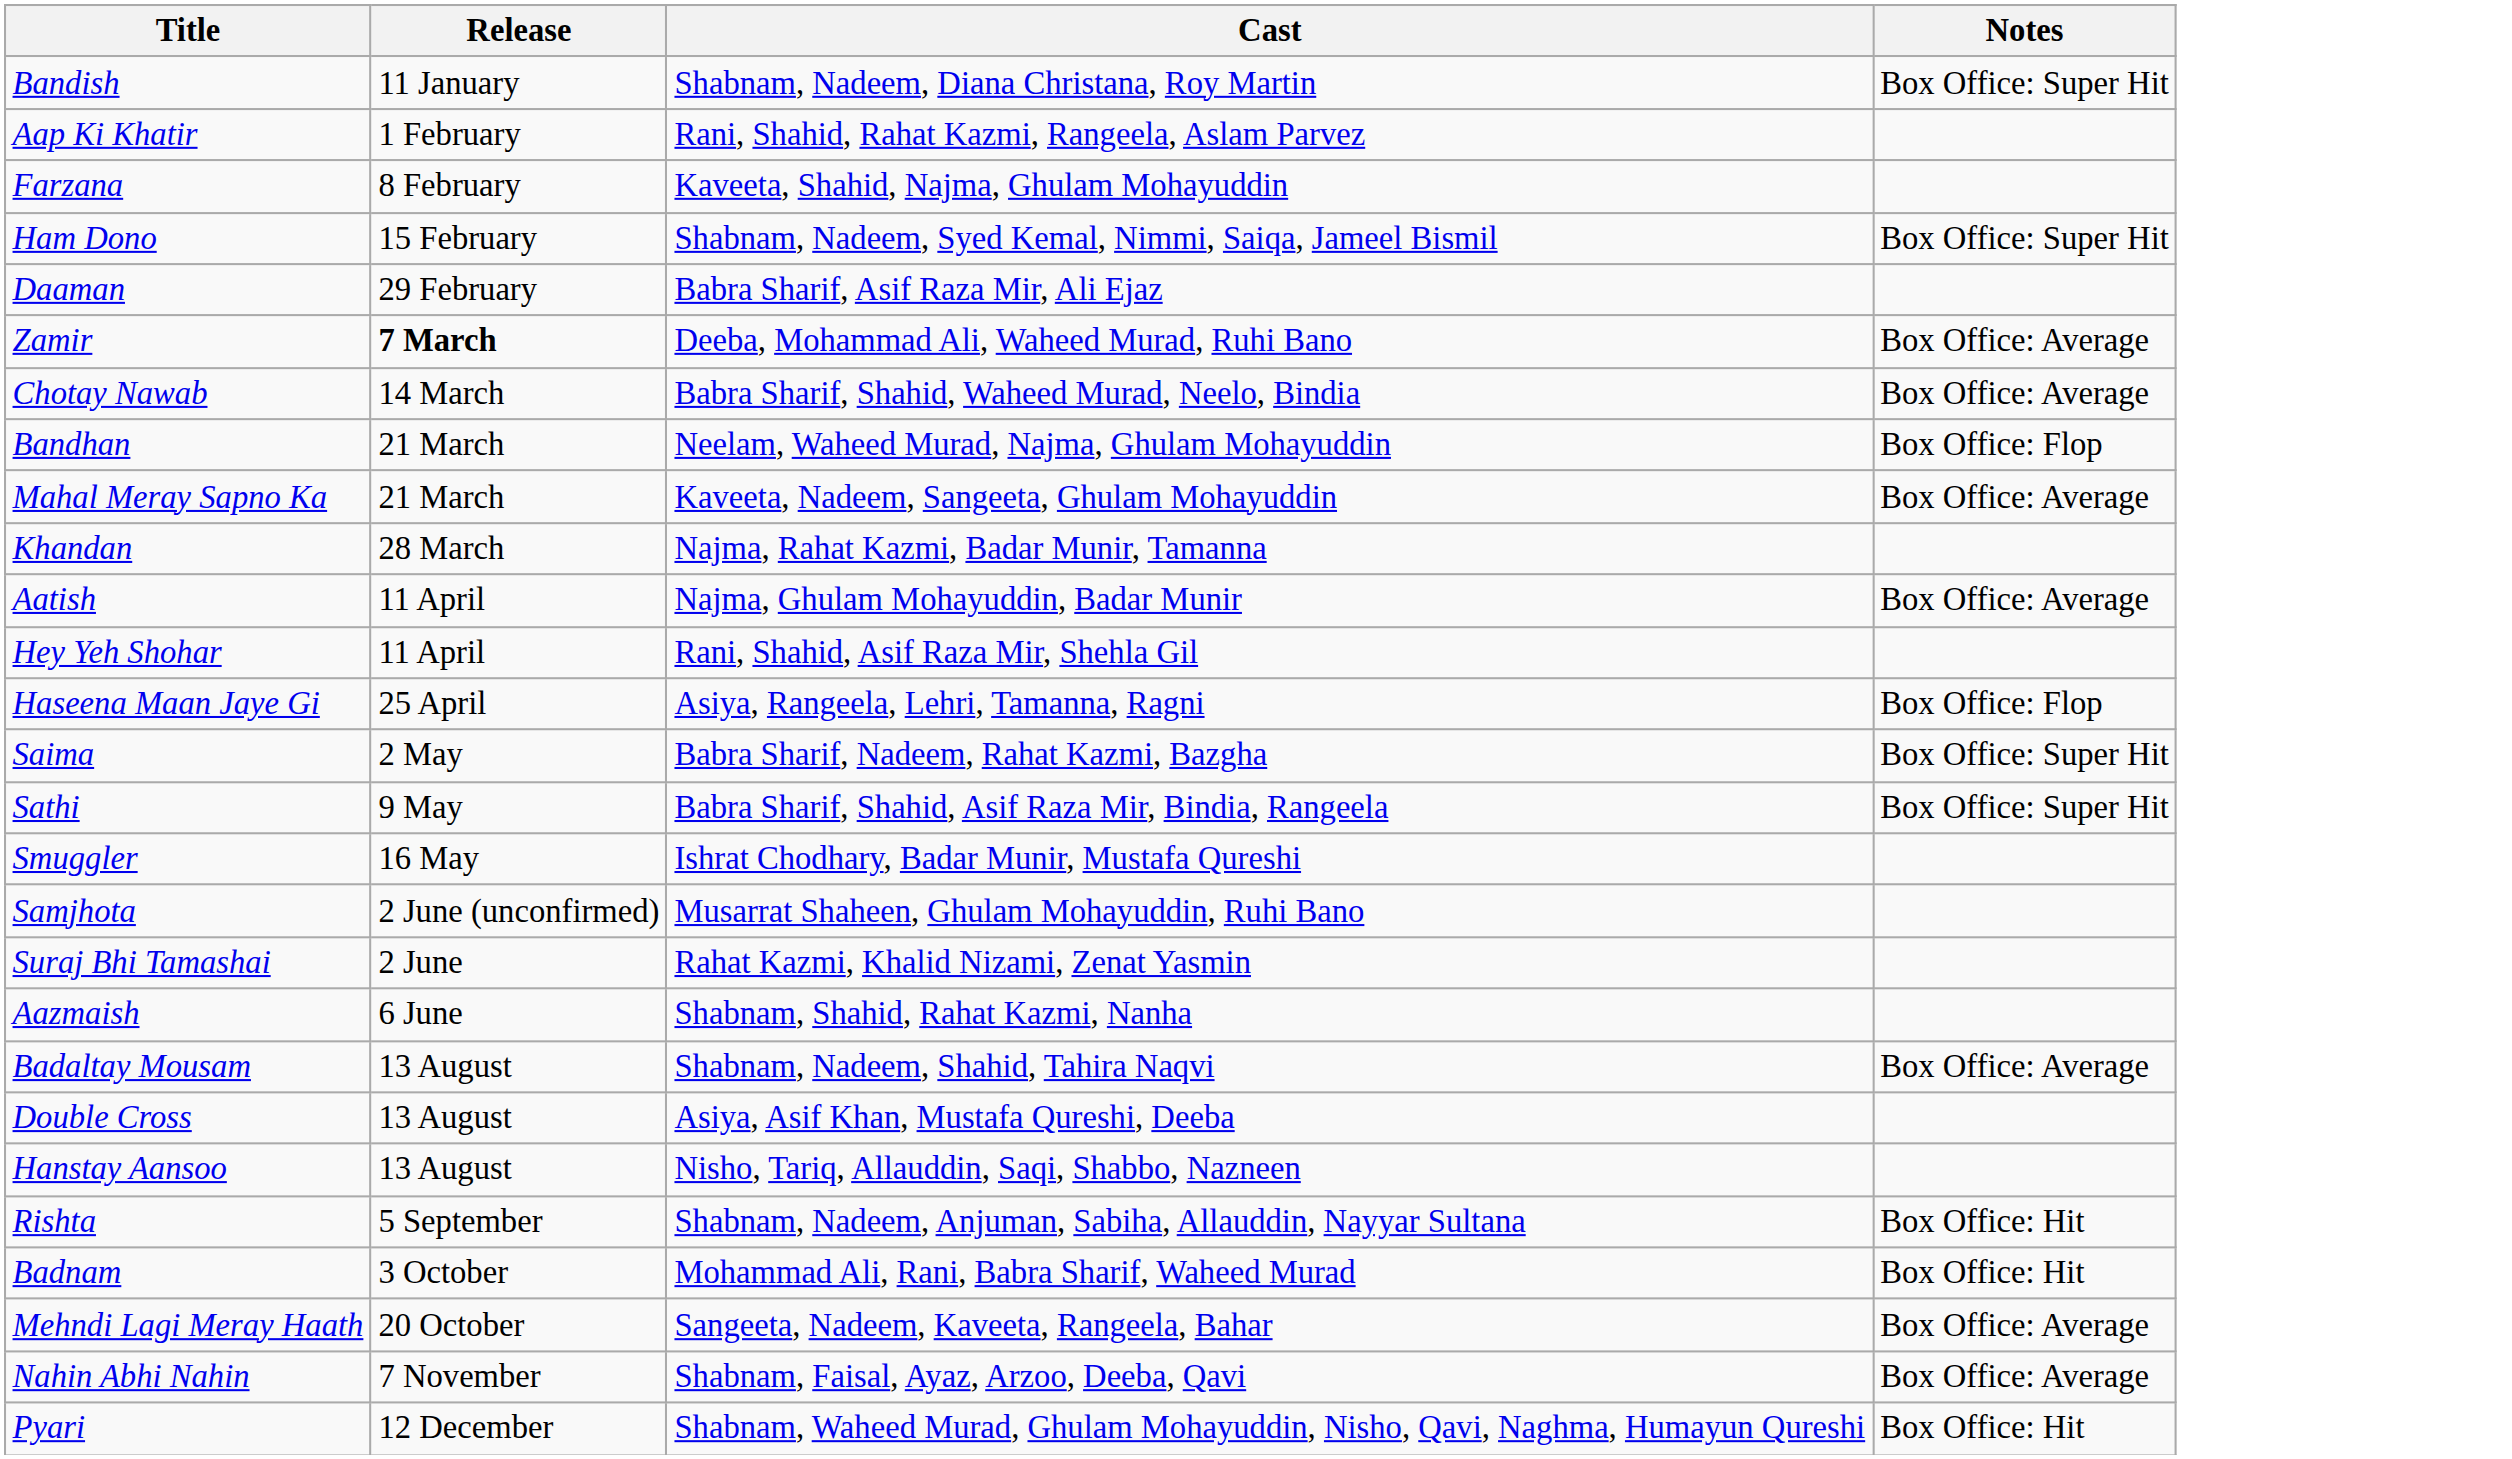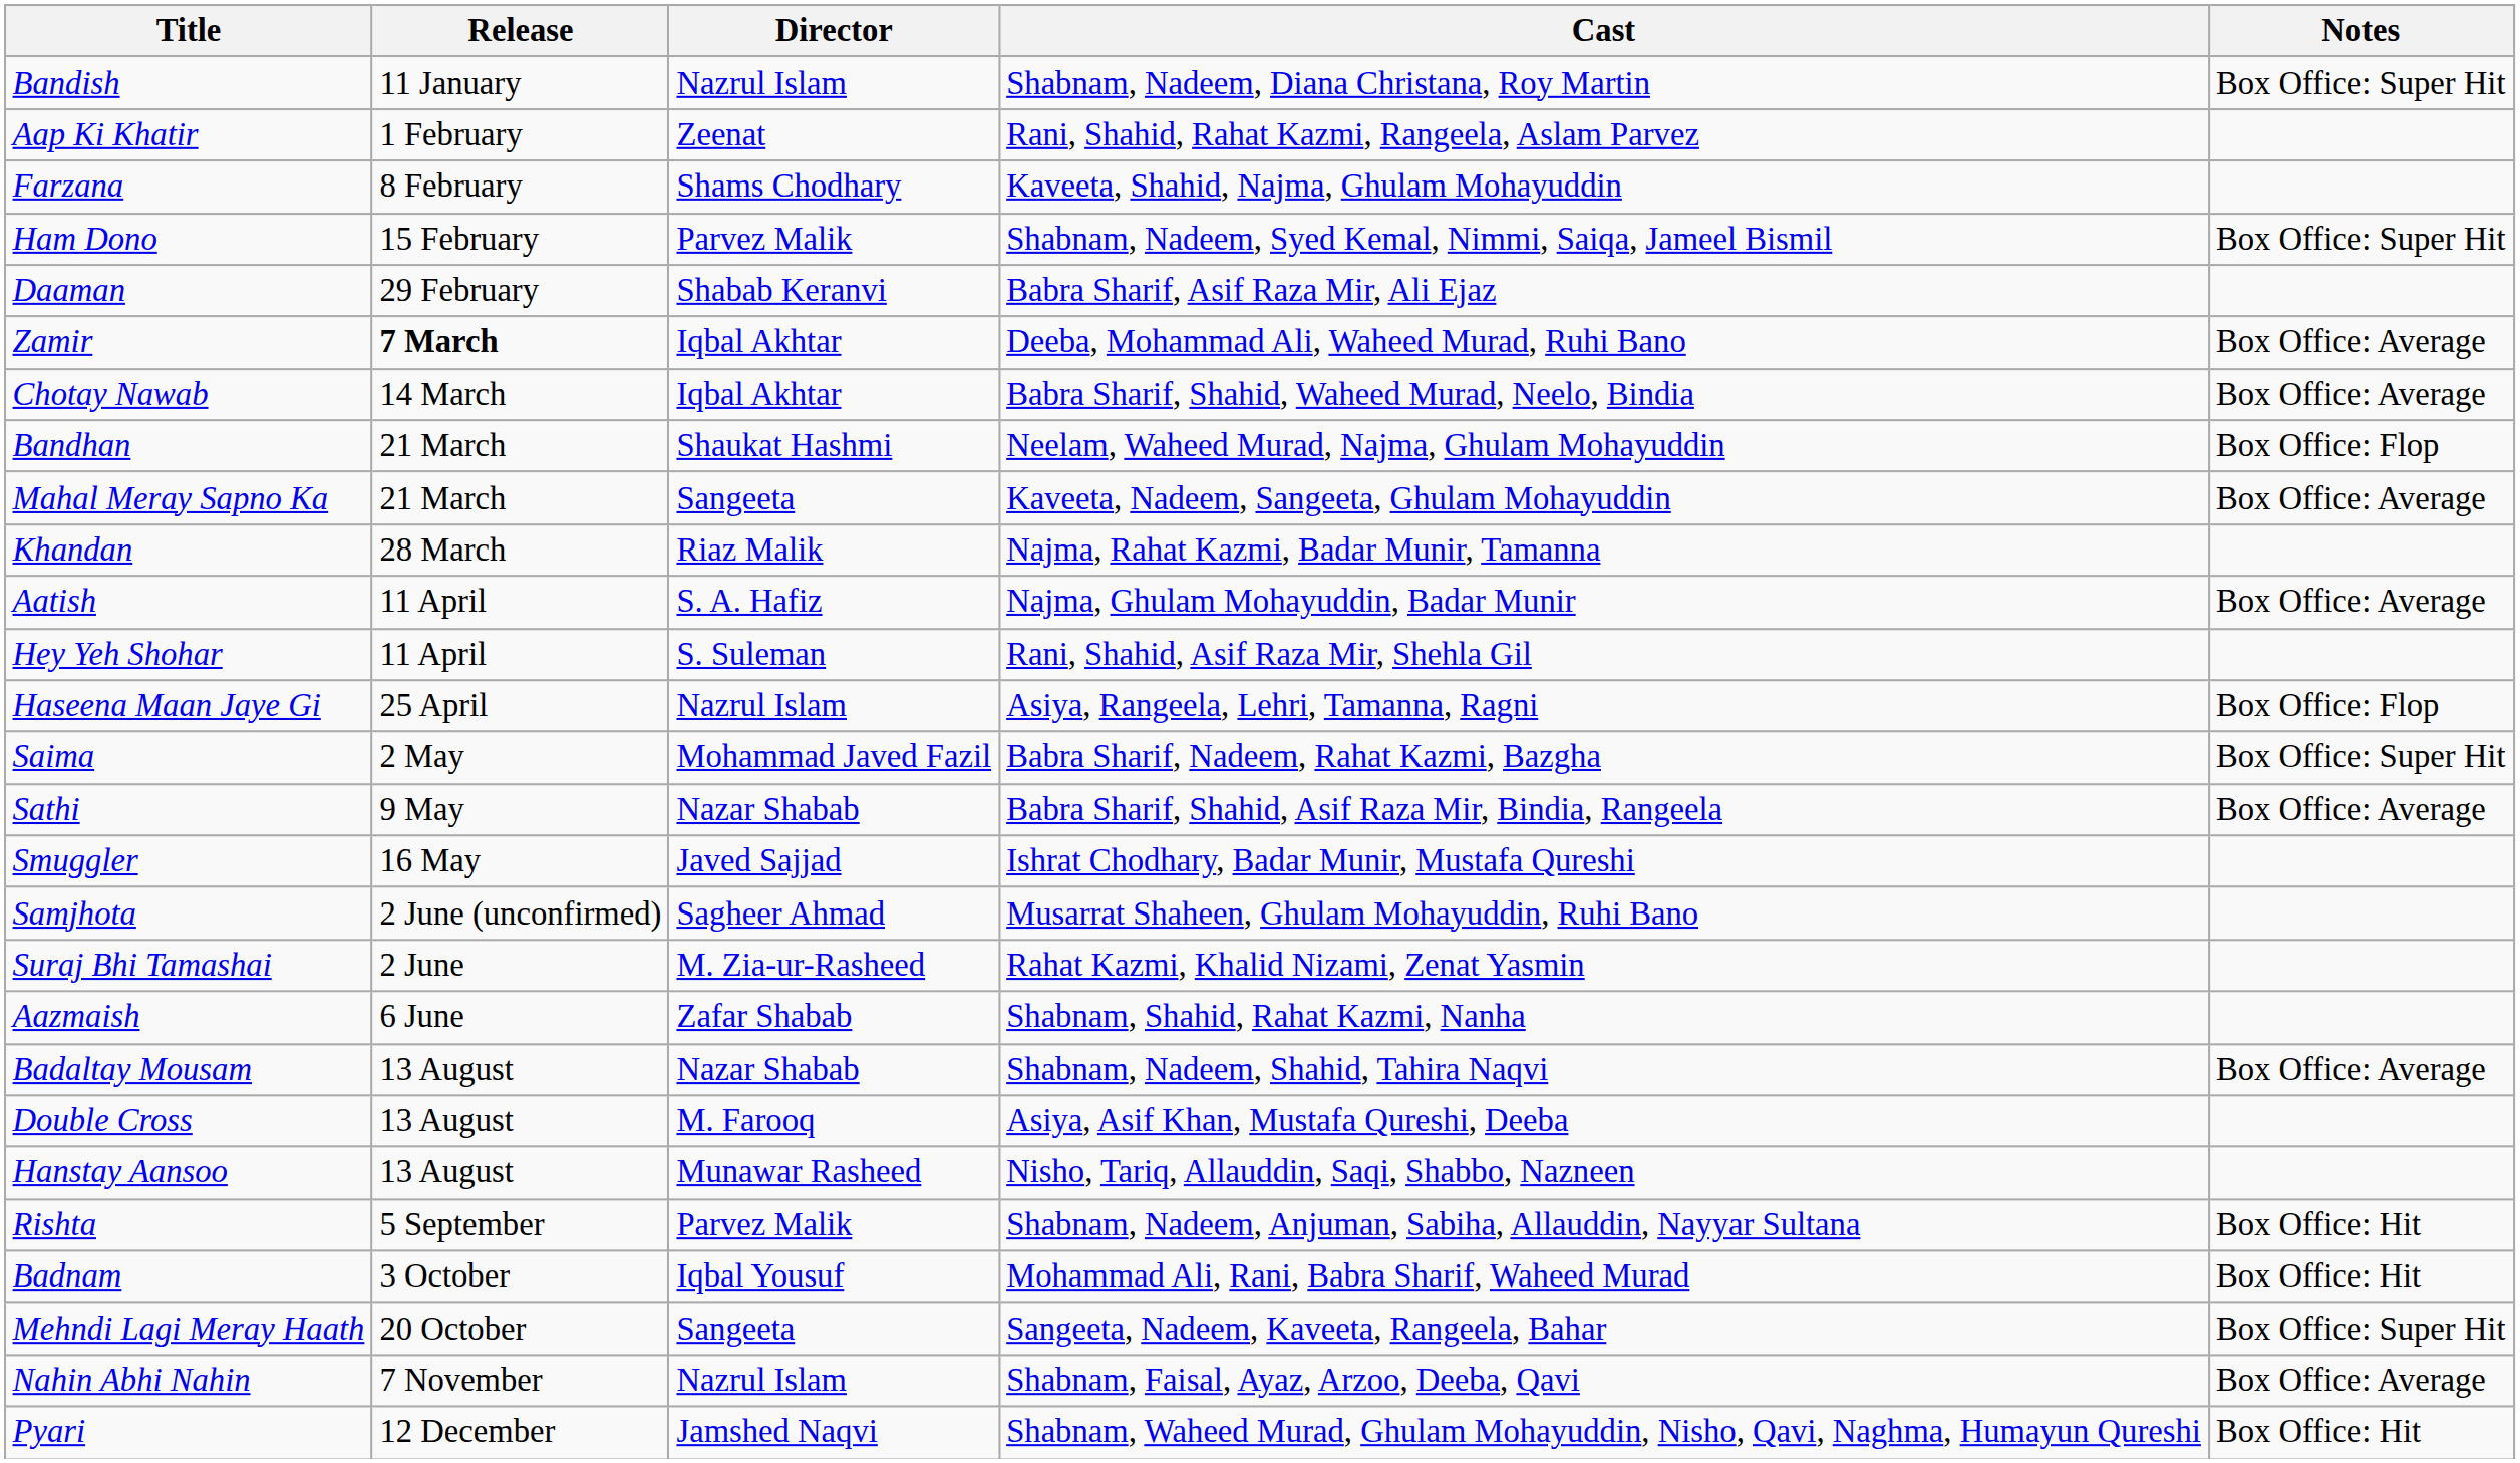 <table class="wikitable">
 <tr>
 <th>Title</th>
 <th>Release</th>
+<th>Director</th>
 <th>Cast</th>
 <th>Notes</th>
 </tr>
 <tr>
 <td><em><a href='#'>Bandish</a></em></td>
 <td>11 January</td>
+<td><a href='#'>Nazrul Islam</a></td>
 <td><a href='#'>Shabnam</a>, <a href='#'>Nadeem</a>, <a href='#'>Diana Christana</a>, <a href='#'>Roy Martin</a></td>
 <td>Box Office: Super Hit</td>
 </tr>
 <tr>
 <td><em><a href='#'>Aap Ki Khatir</a></em></td>
 <td>1 February</td>
+<td><a href='#'>Zeenat</a></td>
 <td><a href='#'>Rani</a>, <a href='#'>Shahid</a>, <a href='#'>Rahat Kazmi</a>, <a href='#'>Rangeela</a>, <a href='#'>Aslam Parvez</a></td>
 <td></td>
 </tr>
 <tr>
 <td><em><a href='#'>Farzana</a></em></td>
 <td>8 February</td>
+<td><a href='#'>Shams Chodhary</a></td>
 <td><a href='#'>Kaveeta</a>, <a href='#'>Shahid</a>, <a href='#'>Najma</a>, <a href='#'>Ghulam Mohayuddin</a></td>
 <td></td>
 </tr>
 <tr>
 <td><em><a href='#'>Ham Dono</a></em></td>
 <td>15 February</td>
+<td><a href='#'>Parvez Malik</a></td>
 <td><a href='#'>Shabnam</a>, <a href='#'>Nadeem</a>, <a href='#'>Syed Kemal</a>, <a href='#'>Nimmi</a>, <a href='#'>Saiqa</a>, <a href='#'>Jameel Bismil</a></td>
 <td>Box Office: Super Hit</td>
 </tr>
 <tr>
 <td><em><a href='#'>Daaman</a></em></td>
 <td>29 February</td>
+<td><a href='#'>Shabab Keranvi</a></td>
 <td><a href='#'>Babra Sharif</a>, <a href='#'>Asif Raza Mir</a>, <a href='#'>Ali Ejaz</a></td>
 <td></td>
 </tr>
 <tr>
 <td><em><a href='#'>Zamir</a></em></td>
 <td><strong>7 March</strong></td>
+<td><a href='#'>Iqbal Akhtar</a></td>
 <td><a href='#'>Deeba</a>, <a href='#'>Mohammad Ali</a>, <a href='#'>Waheed Murad</a>, <a href='#'>Ruhi Bano</a></td>
 <td>Box Office: Average</td>
 </tr>
 <tr>
 <td><em><a href='#'>Chotay Nawab</a></em></td>
 <td>14 March</td>
+<td><a href='#'>Iqbal Akhtar</a></td>
 <td><a href='#'>Babra Sharif</a>, <a href='#'>Shahid</a>, <a href='#'>Waheed Murad</a>, <a href='#'>Neelo</a>, <a href='#'>Bindia</a></td>
 <td>Box Office: Average</td>
 </tr>
 <tr>
 <td><em><a href='#'>Bandhan</a></em></td>
 <td>21 March</td>
+<td><a href='#'>Shaukat Hashmi</a></td>
 <td><a href='#'>Neelam</a>, <a href='#'>Waheed Murad</a>, <a href='#'>Najma</a>, <a href='#'>Ghulam Mohayuddin</a></td>
 <td>Box Office: Flop</td>
 </tr>
 <tr>
 <td><em><a href='#'>Mahal Meray Sapno Ka</a></em></td>
 <td>21 March</td>
+<td><a href='#'>Sangeeta</a></td>
 <td><a href='#'>Kaveeta</a>, <a href='#'>Nadeem</a>, <a href='#'>Sangeeta</a>, <a href='#'>Ghulam Mohayuddin</a></td>
 <td>Box Office: Average</td>
 </tr>
 <tr>
 <td><em><a href='#'>Khandan</a></em></td>
 <td>28 March</td>
+<td><a href='#'>Riaz Malik</a></td>
 <td><a href='#'>Najma</a>, <a href='#'>Rahat Kazmi</a>, <a href='#'>Badar Munir</a>, <a href='#'>Tamanna</a></td>
 <td></td>
 </tr>
 <tr>
 <td><em><a href='#'>Aatish</a></em></td>
 <td>11 April</td>
+<td><a href='#'>S. A. Hafiz</a></td>
 <td><a href='#'>Najma</a>, <a href='#'>Ghulam Mohayuddin</a>, <a href='#'>Badar Munir</a></td>
 <td>Box Office: Average</td>
 </tr>
 <tr>
 <td><em><a href='#'>Hey Yeh Shohar</a></em></td>
 <td>11 April</td>
+<td><a href='#'>S. Suleman</a></td>
 <td><a href='#'>Rani</a>, <a href='#'>Shahid</a>, <a href='#'>Asif Raza Mir</a>, <a href='#'>Shehla Gil</a></td>
 <td></td>
 </tr>
 <tr>
 <td><em><a href='#'>Haseena Maan Jaye Gi</a></em></td>
 <td>25 April</td>
+<td><a href='#'>Nazrul Islam</a></td>
 <td><a href='#'>Asiya</a>, <a href='#'>Rangeela</a>, <a href='#'>Lehri</a>, <a href='#'>Tamanna</a>, <a href='#'>Ragni</a></td>
 <td>Box Office: Flop</td>
 </tr>
 <tr>
 <td><em><a href='#'>Saima</a></em></td>
 <td>2 May</td>
+<td><a href='#'>Mohammad Javed Fazil</a></td>
 <td><a href='#'>Babra Sharif</a>, <a href='#'>Nadeem</a>, <a href='#'>Rahat Kazmi</a>, <a href='#'>Bazgha</a></td>
 <td>Box Office: Super Hit</td>
 </tr>
 <tr>
 <td><em><a href='#'>Sathi</a></em></td>
 <td>9 May</td>
+<td><a href='#'>Nazar Shabab</a></td>
 <td><a href='#'>Babra Sharif</a>, <a href='#'>Shahid</a>, <a href='#'>Asif Raza Mir</a>, <a href='#'>Bindia</a>, <a href='#'>Rangeela</a></td>
-<td>Box Office: Super Hit</td>
+<td>Box Office: Average</td>
 </tr>
 <tr>
 <td><em><a href='#'>Smuggler</a></em></td>
 <td>16 May</td>
+<td><a href='#'>Javed Sajjad</a></td>
 <td><a href='#'>Ishrat Chodhary</a>, <a href='#'>Badar Munir</a>, <a href='#'>Mustafa Qureshi</a></td>
 <td></td>
 </tr>
 <tr>
 <td><em><a href='#'>Samjhota</a></em></td>
 <td>2 June (unconfirmed)</td>
+<td><a href='#'>Sagheer Ahmad</a></td>
 <td><a href='#'>Musarrat Shaheen</a>, <a href='#'>Ghulam Mohayuddin</a>, <a href='#'>Ruhi Bano</a></td>
 <td></td>
 </tr>
 <tr>
 <td><em><a href='#'>Suraj Bhi Tamashai</a></em></td>
 <td>2 June</td>
+<td><a href='#'>M. Zia-ur-Rasheed</a></td>
 <td><a href='#'>Rahat Kazmi</a>, <a href='#'>Khalid Nizami</a>, <a href='#'>Zenat Yasmin</a></td>
 <td></td>
 </tr>
 <tr>
 <td><em><a href='#'>Aazmaish</a></em></td>
 <td>6 June</td>
+<td><a href='#'>Zafar Shabab</a></td>
 <td><a href='#'>Shabnam</a>, <a href='#'>Shahid</a>, <a href='#'>Rahat Kazmi</a>, <a href='#'>Nanha</a></td>
 <td></td>
 </tr>
 <tr>
 <td><em><a href='#'>Badaltay Mousam</a></em></td>
 <td>13 August</td>
+<td><a href='#'>Nazar Shabab</a></td>
 <td><a href='#'>Shabnam</a>, <a href='#'>Nadeem</a>, <a href='#'>Shahid</a>, <a href='#'>Tahira Naqvi</a></td>
 <td>Box Office: Average</td>
 </tr>
 <tr>
 <td><em><a href='#'>Double Cross</a></em></td>
 <td>13 August</td>
+<td><a href='#'>M. Farooq</a></td>
 <td><a href='#'>Asiya</a>, <a href='#'>Asif Khan</a>, <a href='#'>Mustafa Qureshi</a>, <a href='#'>Deeba</a></td>
 <td></td>
 </tr>
 <tr>
 <td><em><a href='#'>Hanstay Aansoo</a></em></td>
 <td>13 August</td>
+<td><a href='#'>Munawar Rasheed</a></td>
 <td><a href='#'>Nisho</a>, <a href='#'>Tariq</a>, <a href='#'>Allauddin</a>, <a href='#'>Saqi</a>, <a href='#'>Shabbo</a>, <a href='#'>Nazneen</a></td>
 <td></td>
 </tr>
 <tr>
 <td><em><a href='#'>Rishta</a></em></td>
 <td>5 September</td>
+<td><a href='#'>Parvez Malik</a></td>
 <td><a href='#'>Shabnam</a>, <a href='#'>Nadeem</a>, <a href='#'>Anjuman</a>, <a href='#'>Sabiha</a>, <a href='#'>Allauddin</a>, <a href='#'>Nayyar Sultana</a></td>
 <td>Box Office: Hit</td>
 </tr>
 <tr>
 <td><em><a href='#'>Badnam</a></em></td>
 <td>3 October</td>
+<td><a href='#'>Iqbal Yousuf</a></td>
 <td><a href='#'>Mohammad Ali</a>, <a href='#'>Rani</a>, <a href='#'>Babra Sharif</a>, <a href='#'>Waheed Murad</a></td>
 <td>Box Office: Hit</td>
 </tr>
 <tr>
 <td><em><a href='#'>Mehndi Lagi Meray Haath</a></em></td>
 <td>20 October</td>
+<td><a href='#'>Sangeeta</a></td>
 <td><a href='#'>Sangeeta</a>, <a href='#'>Nadeem</a>, <a href='#'>Kaveeta</a>, <a href='#'>Rangeela</a>, <a href='#'>Bahar</a></td>
-<td>Box Office: Average</td>
+<td>Box Office: Super Hit</td>
 </tr>
 <tr>
 <td><em><a href='#'>Nahin Abhi Nahin</a></em></td>
 <td>7 November</td>
+<td><a href='#'>Nazrul Islam</a></td>
 <td><a href='#'>Shabnam</a>, <a href='#'>Faisal</a>, <a href='#'>Ayaz</a>, <a href='#'>Arzoo</a>, <a href='#'>Deeba</a>, <a href='#'>Qavi</a></td>
 <td>Box Office: Average</td>
 </tr>
 <tr>
 <td><em><a href='#'>Pyari</a></em></td>
 <td>12 December</td>
+<td><a href='#'>Jamshed Naqvi</a></td>
 <td><a href='#'>Shabnam</a>, <a href='#'>Waheed Murad</a>, <a href='#'>Ghulam Mohayuddin</a>, <a href='#'>Nisho</a>, <a href='#'>Qavi</a>, <a href='#'>Naghma</a>, <a href='#'>Humayun Qureshi</a></td>
 <td>Box Office: Hit</td>
 </tr>
 </table>
